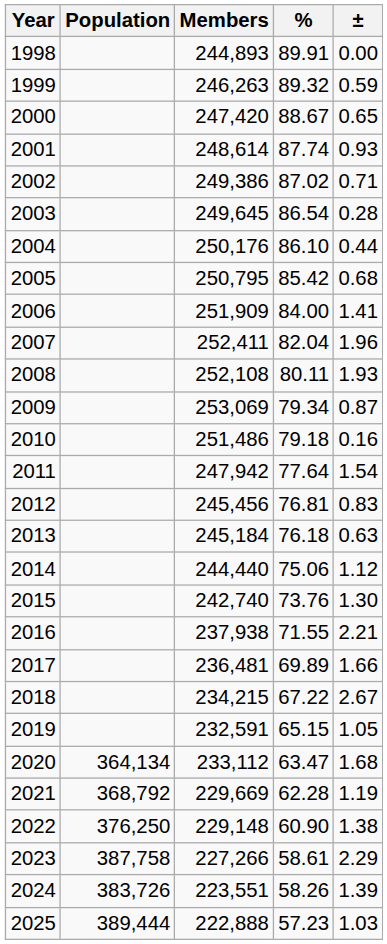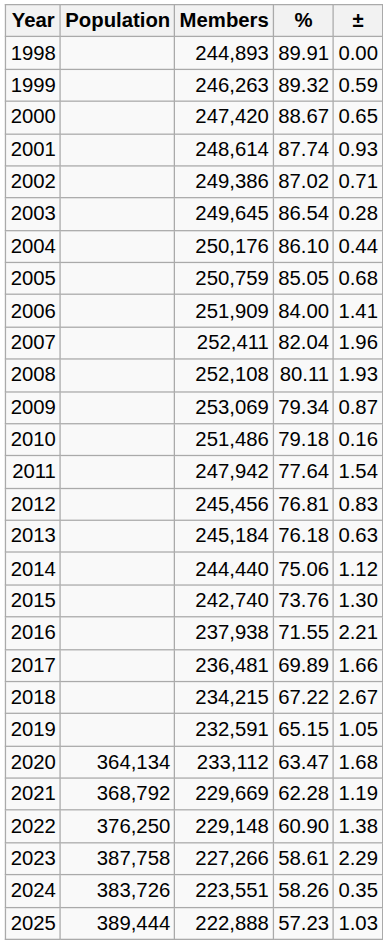 <table class="sortable wikitable" style="float: right; margin: 0px 0px 15px 15px; text-align: right;">
 <tr>
 <th>Year</th>
 <th>Population</th>
 <th>Members</th>
 <th>%</th>
 <th>±</th>
 </tr>
 <tr>
 <td>1998</td>
 <td></td>
 <td>244,893</td>
 <td>89.91</td>
 <td>0.00 </td>
 </tr>
 <tr>
 <td>1999</td>
 <td></td>
 <td>246,263</td>
 <td>89.32</td>
 <td>0.59 </td>
 </tr>
 <tr>
 <td>2000</td>
 <td></td>
 <td>247,420</td>
 <td>88.67</td>
 <td>0.65 </td>
 </tr>
 <tr>
 <td>2001</td>
 <td></td>
 <td>248,614</td>
 <td>87.74</td>
 <td>0.93 </td>
 </tr>
 <tr>
 <td>2002</td>
 <td></td>
 <td>249,386</td>
 <td>87.02</td>
 <td>0.71 </td>
 </tr>
 <tr>
 <td>2003</td>
 <td></td>
 <td>249,645</td>
 <td>86.54</td>
 <td>0.28 </td>
 </tr>
 <tr>
 <td>2004</td>
 <td></td>
 <td>250,176</td>
 <td>86.10</td>
 <td>0.44 </td>
 </tr>
 <tr>
 <td>2005</td>
 <td></td>
-<td>250,795</td>
-<td>85.42</td>
+<td>250,759</td>
+<td>85.05</td>
 <td>0.68 </td>
 </tr>
 <tr>
 <td>2006</td>
 <td></td>
 <td>251,909</td>
 <td>84.00</td>
 <td>1.41 </td>
 </tr>
 <tr>
 <td>2007</td>
 <td></td>
 <td>252,411</td>
 <td>82.04</td>
 <td>1.96 </td>
 </tr>
 <tr>
 <td>2008</td>
 <td></td>
 <td>252,108</td>
 <td>80.11</td>
 <td>1.93 </td>
 </tr>
 <tr>
 <td>2009</td>
 <td></td>
 <td>253,069</td>
 <td>79.34</td>
 <td>0.87 </td>
 </tr>
 <tr>
 <td>2010</td>
 <td></td>
 <td>251,486</td>
 <td>79.18</td>
 <td>0.16 </td>
 </tr>
 <tr>
 <td>2011</td>
 <td></td>
 <td>247,942</td>
 <td>77.64</td>
 <td>1.54 </td>
 </tr>
 <tr>
 <td>2012</td>
 <td></td>
 <td>245,456</td>
 <td>76.81</td>
 <td>0.83 </td>
 </tr>
 <tr>
 <td>2013</td>
 <td></td>
 <td>245,184</td>
 <td>76.18</td>
 <td>0.63 </td>
 </tr>
 <tr>
 <td>2014</td>
 <td></td>
 <td>244,440</td>
 <td>75.06</td>
 <td>1.12 </td>
 </tr>
 <tr>
 <td>2015</td>
 <td></td>
 <td>242,740</td>
 <td>73.76</td>
 <td>1.30 </td>
 </tr>
 <tr>
 <td>2016</td>
 <td></td>
 <td>237,938</td>
 <td>71.55</td>
 <td>2.21 </td>
 </tr>
 <tr>
 <td>2017</td>
 <td></td>
 <td>236,481</td>
 <td>69.89</td>
 <td>1.66 </td>
 </tr>
 <tr>
 <td>2018</td>
 <td></td>
 <td>234,215</td>
 <td>67.22</td>
 <td>2.67 </td>
 </tr>
 <tr>
 <td>2019</td>
 <td></td>
 <td>232,591</td>
 <td>65.15</td>
 <td>1.05 </td>
 </tr>
 <tr>
 <td>2020</td>
 <td>364,134</td>
 <td>233,112</td>
 <td>63.47</td>
 <td>1.68 </td>
 </tr>
 <tr>
 <td>2021</td>
 <td>368,792</td>
 <td>229,669</td>
 <td>62.28</td>
 <td>1.19 </td>
 </tr>
 <tr>
 <td>2022</td>
 <td>376,250</td>
 <td>229,148</td>
 <td>60.90</td>
 <td>1.38 </td>
 </tr>
 <tr>
 <td>2023</td>
 <td>387,758</td>
 <td>227,266</td>
 <td>58.61</td>
 <td>2.29 </td>
 </tr>
 <tr>
 <td>2024</td>
 <td>383,726</td>
 <td>223,551</td>
 <td>58.26</td>
-<td>1.39 </td>
+<td>0.35 </td>
 </tr>
 <tr>
 <td>2025</td>
 <td>389,444</td>
 <td>222,888</td>
 <td>57.23</td>
 <td>1.03 </td>
 </tr>
 </table>
